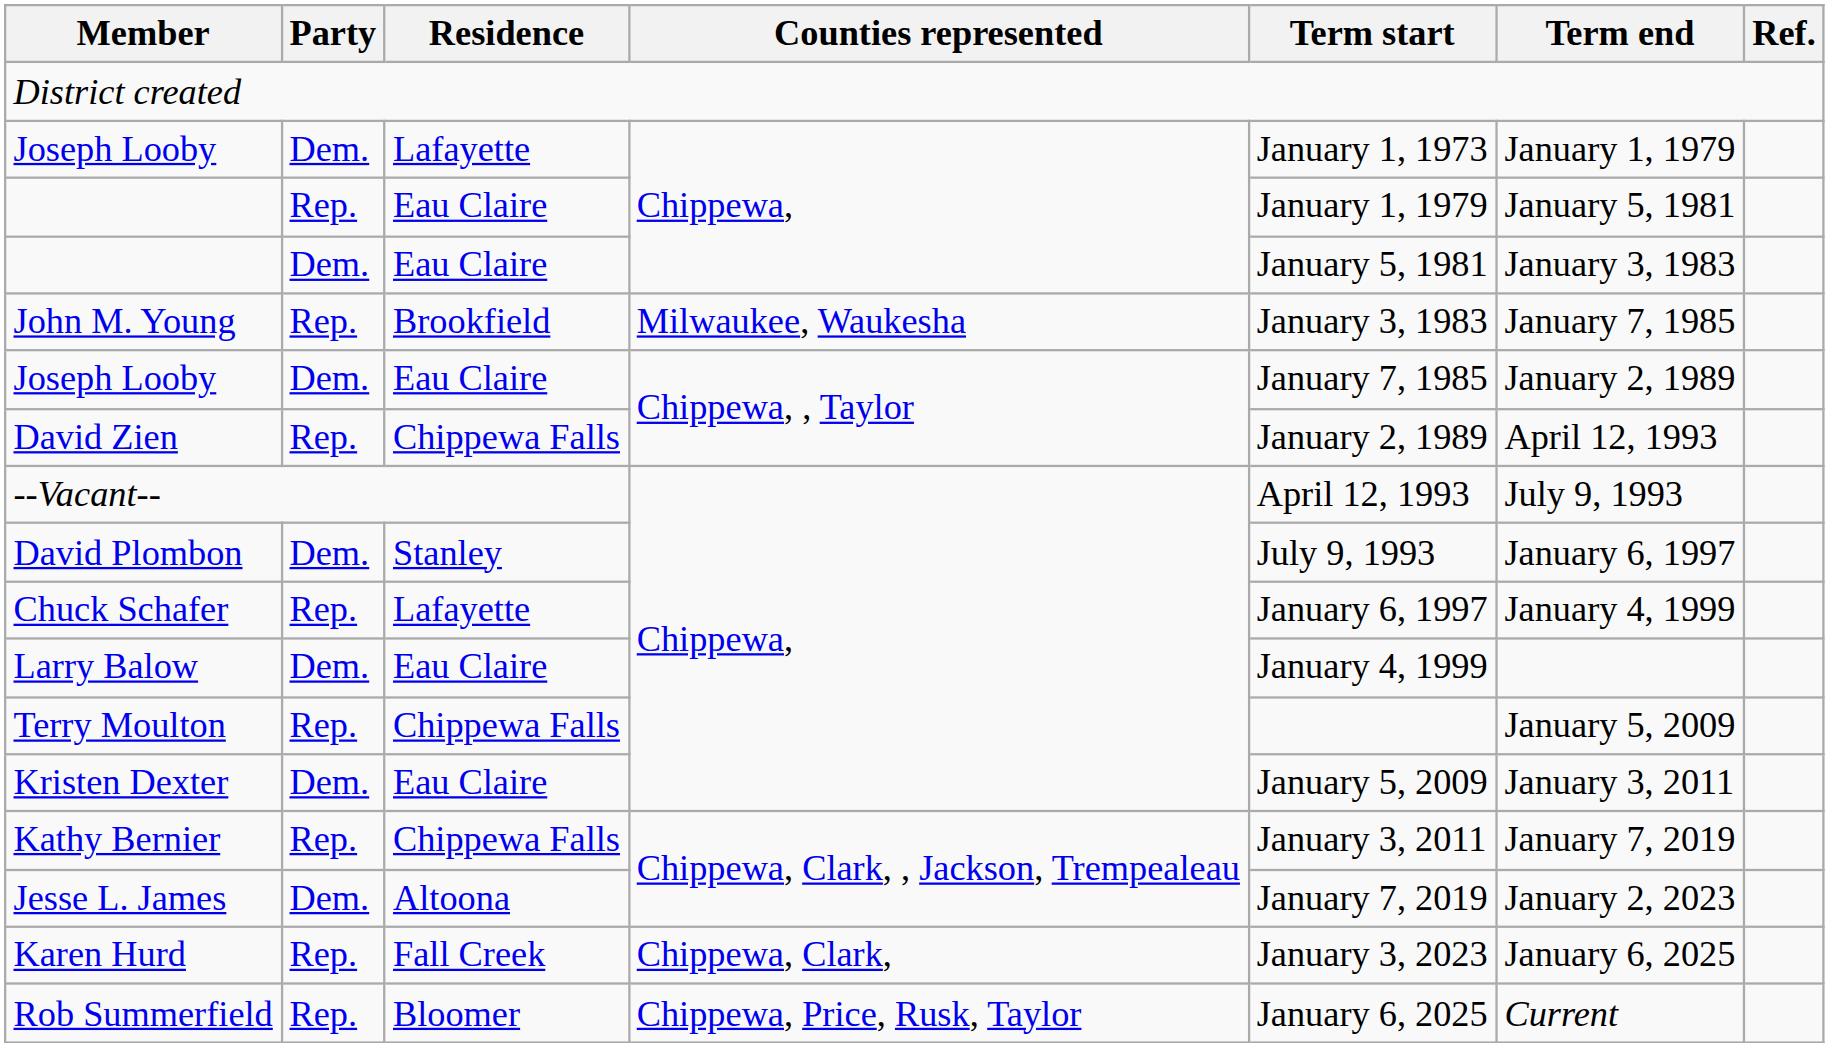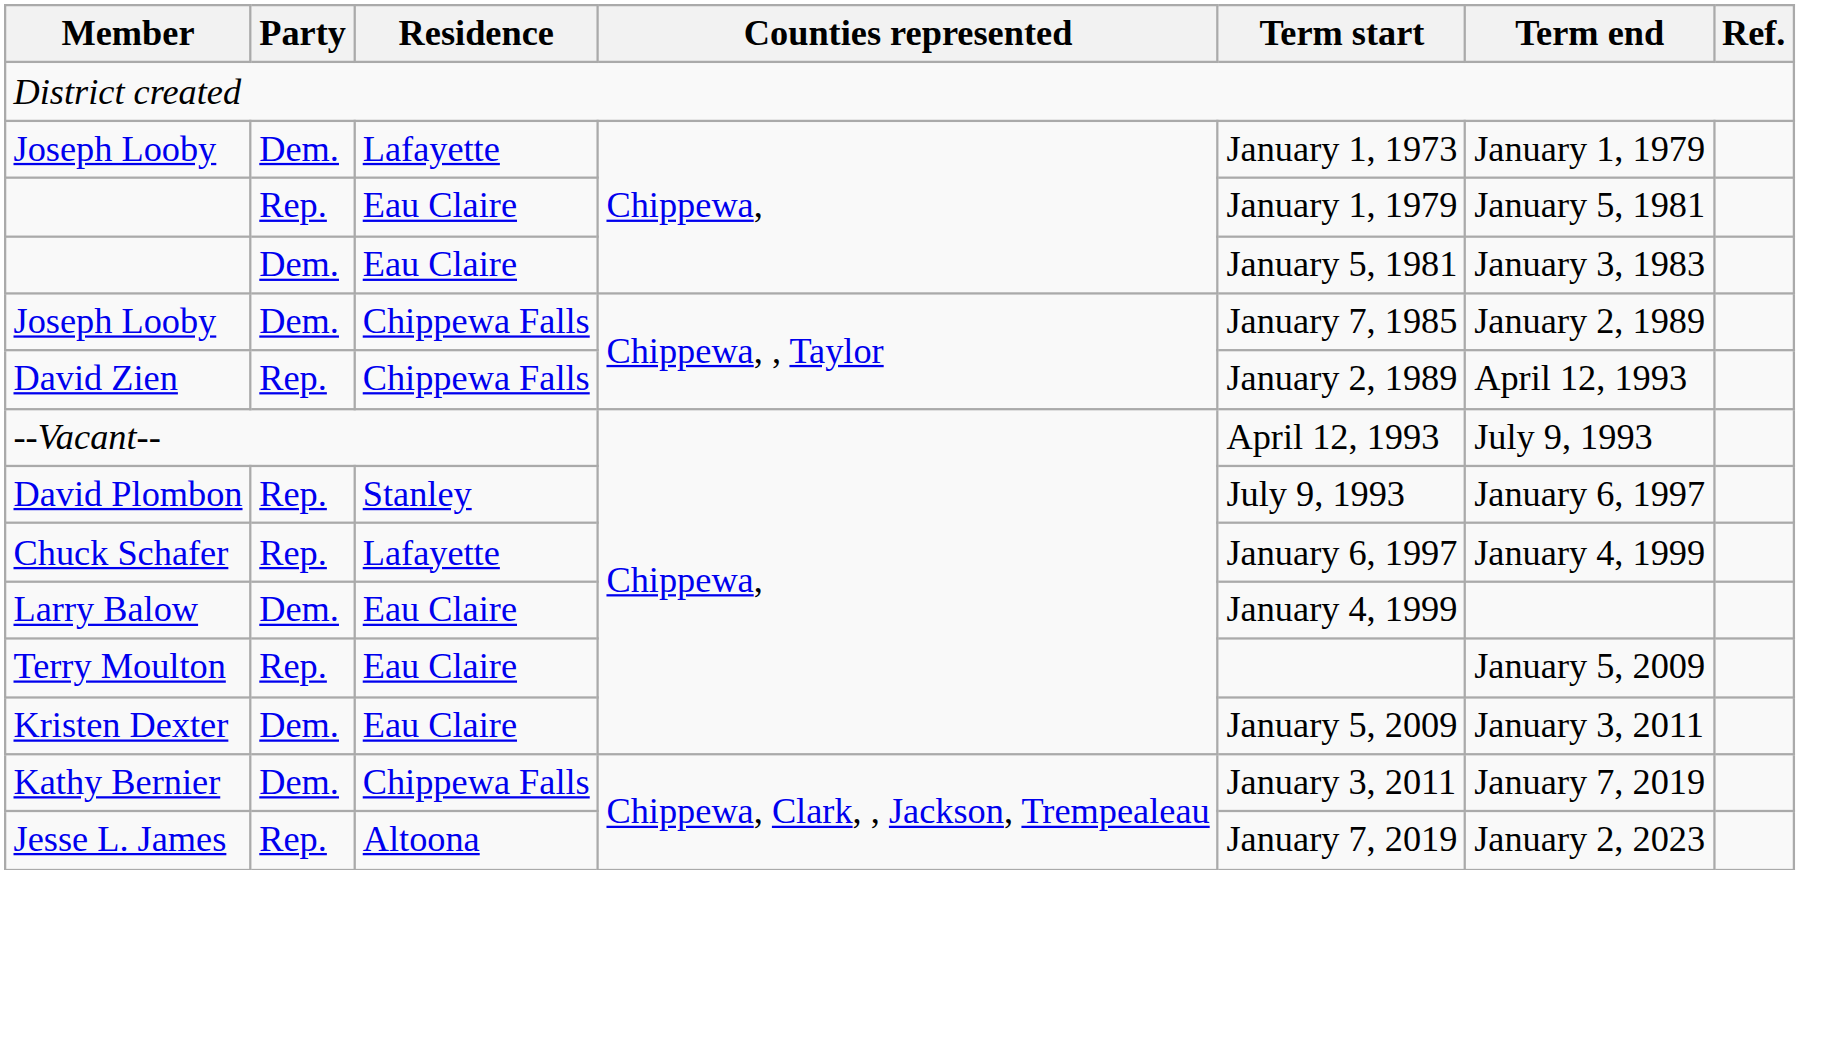 <table class="wikitable">
 <tr>
 <th>Member</th>
 <th>Party</th>
 <th>Residence</th>
 <th>Counties represented</th>
 <th>Term start</th>
 <th>Term end</th>
 <th>Ref.</th>
 </tr>
 <tr>
 <td colspan="7"><em>District created</em></td>
 </tr>
 <tr>
 <td><a href='#'>Joseph Looby</a></td>
 <td><a href='#'>Dem.</a></td>
 <td><a href='#'>Lafayette</a></td>
 <td rowspan="3"><a href='#'>Chippewa</a>, </td>
 <td>January 1, 1973</td>
 <td>January 1, 1979</td>
 <td></td>
 </tr>
 <tr>
 <td></td>
 <td><a href='#'>Rep.</a></td>
 <td><a href='#'>Eau Claire</a></td>
 <td>January 1, 1979</td>
 <td>January 5, 1981</td>
 <td></td>
 </tr>
 <tr>
 <td></td>
 <td><a href='#'>Dem.</a></td>
 <td><a href='#'>Eau Claire</a></td>
 <td>January 5, 1981</td>
 <td>January 3, 1983</td>
 <td></td>
 </tr>
 <tr>
-<td><a href='#'>John M. Young</a></td>
-<td><a href='#'>Rep.</a></td>
-<td><a href='#'>Brookfield</a></td>
-<td><a href='#'>Milwaukee</a>, <a href='#'>Waukesha</a></td>
-<td>January 3, 1983</td>
-<td>January 7, 1985</td>
-<td></td>
-</tr>
-<tr>
 <td><a href='#'>Joseph Looby</a></td>
 <td><a href='#'>Dem.</a></td>
-<td><a href='#'>Eau Claire</a></td>
+<td><a href='#'>Chippewa Falls</a></td>
 <td rowspan="2"><a href='#'>Chippewa</a>, , <a href='#'>Taylor</a></td>
 <td>January 7, 1985</td>
 <td>January 2, 1989</td>
 <td></td>
 </tr>
 <tr>
 <td><a href='#'>David Zien</a></td>
 <td><a href='#'>Rep.</a></td>
 <td><a href='#'>Chippewa Falls</a></td>
 <td>January 2, 1989</td>
 <td>April 12, 1993</td>
 <td></td>
 </tr>
 <tr>
 <td colspan="3"><em>--Vacant--</em></td>
 <td rowspan="6"><a href='#'>Chippewa</a>, </td>
 <td>April 12, 1993</td>
 <td>July 9, 1993</td>
 <td></td>
 </tr>
 <tr>
 <td><a href='#'>David Plombon</a></td>
-<td><a href='#'>Dem.</a></td>
+<td><a href='#'>Rep.</a></td>
 <td><a href='#'>Stanley</a></td>
 <td>July 9, 1993</td>
 <td>January 6, 1997</td>
 <td></td>
 </tr>
 <tr>
 <td><a href='#'>Chuck Schafer</a></td>
 <td><a href='#'>Rep.</a></td>
 <td><a href='#'>Lafayette</a></td>
 <td>January 6, 1997</td>
 <td>January 4, 1999</td>
 <td></td>
 </tr>
 <tr>
 <td><a href='#'>Larry Balow</a></td>
 <td><a href='#'>Dem.</a></td>
 <td><a href='#'>Eau Claire</a></td>
 <td>January 4, 1999</td>
 <td></td>
 <td></td>
 </tr>
 <tr>
 <td><a href='#'>Terry Moulton</a></td>
 <td><a href='#'>Rep.</a></td>
-<td><a href='#'>Chippewa Falls</a></td>
+<td><a href='#'>Eau Claire</a></td>
 <td></td>
 <td>January 5, 2009</td>
 <td></td>
 </tr>
 <tr>
 <td><a href='#'>Kristen Dexter</a></td>
 <td><a href='#'>Dem.</a></td>
 <td><a href='#'>Eau Claire</a></td>
 <td>January 5, 2009</td>
 <td>January 3, 2011</td>
 <td></td>
 </tr>
 <tr>
 <td><a href='#'>Kathy Bernier</a></td>
-<td><a href='#'>Rep.</a></td>
+<td><a href='#'>Dem.</a></td>
 <td><a href='#'>Chippewa Falls</a></td>
 <td rowspan="2"><a href='#'>Chippewa</a>, <a href='#'>Clark</a>, , <a href='#'>Jackson</a>, <a href='#'>Trempealeau</a></td>
 <td>January 3, 2011</td>
 <td>January 7, 2019</td>
 <td></td>
 </tr>
 <tr>
 <td><a href='#'>Jesse L. James</a></td>
-<td><a href='#'>Dem.</a></td>
+<td><a href='#'>Rep.</a></td>
 <td><a href='#'>Altoona</a></td>
 <td>January 7, 2019</td>
 <td>January 2, 2023</td>
 <td></td>
 </tr>
-<tr>
-<td><a href='#'>Karen Hurd</a></td>
-<td><a href='#'>Rep.</a></td>
-<td><a href='#'>Fall Creek</a></td>
-<td><a href='#'>Chippewa</a>, <a href='#'>Clark</a>, </td>
-<td>January 3, 2023</td>
-<td>January 6, 2025</td>
-<td></td>
-</tr>
-<tr>
-<td><a href='#'>Rob Summerfield</a></td>
-<td><a href='#'>Rep.</a></td>
-<td><a href='#'>Bloomer</a></td>
-<td><a href='#'>Chippewa</a>, <a href='#'>Price</a>, <a href='#'>Rusk</a>, <a href='#'>Taylor</a></td>
-<td>January 6, 2025</td>
-<td><em>Current</em></td>
-<td></td>
-</tr>
 </table>
